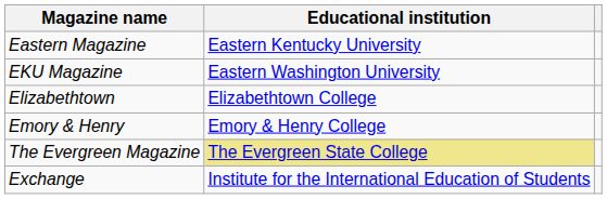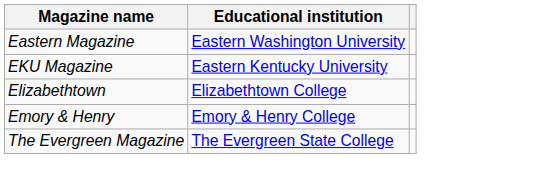 <table class="wikitable">
 <tr>
 <th>Magazine name</th>
 <th>Educational institution</th>
 <th></th>
 </tr>
 <tr>
 <td><em>Eastern Magazine</em></td>
-<td><a href='#'>Eastern Kentucky University</a></td>
+<td><a href='#'>Eastern Washington University</a></td>
 <td></td>
 </tr>
 <tr>
 <td><em>EKU Magazine</em></td>
-<td><a href='#'>Eastern Washington University</a></td>
+<td><a href='#'>Eastern Kentucky University</a></td>
 <td></td>
 </tr>
 <tr>
 <td><em>Elizabethtown</em></td>
 <td><a href='#'>Elizabethtown College</a></td>
 <td></td>
 </tr>
 <tr>
 <td><em>Emory & Henry</em></td>
 <td><a href='#'>Emory & Henry College</a></td>
 <td></td>
 </tr>
 <tr>
 <td><em>The Evergreen Magazine</em></td>
-<td style="background: khaki;"><a href='#'>The Evergreen State College</a></td>
-<td></td>
-</tr>
-<tr>
-<td><em>Exchange</em></td>
-<td><a href='#'>Institute for the International Education of Students</a></td>
+<td><a href='#'>The Evergreen State College</a></td>
 <td></td>
 </tr>
 </table>
